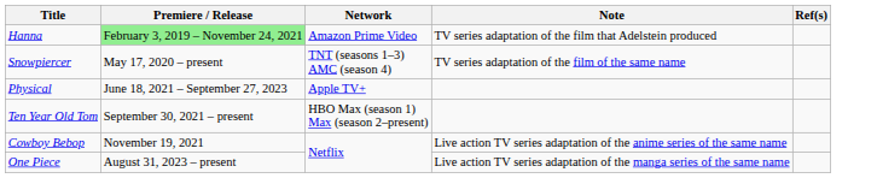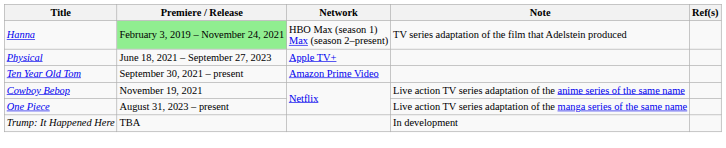 <table class="wikitable">
 <tr>
 <th>Title</th>
 <th>Premiere / Release</th>
 <th>Network</th>
 <th>Note</th>
 <th>Ref(s)</th>
 </tr>
 <tr>
 <td><em><a href='#'>Hanna</a></em></td>
 <td style="background: lightgreen;">February 3, 2019 – November 24, 2021</td>
-<td><a href='#'>Amazon Prime Video</a></td>
+<td>HBO Max (season 1)<br><a href='#'>Max</a> (season 2–present)</td>
 <td>TV series adaptation of the film that Adelstein produced</td>
-<td></td>
-</tr>
-<tr>
-<td><em><a href='#'>Snowpiercer</a></em></td>
-<td>May 17, 2020 – present</td>
-<td><a href='#'>TNT</a> (seasons 1–3)<br><a href='#'>AMC</a> (season 4)</td>
-<td>TV series adaptation of the <a href='#'>film of the same name</a></td>
 <td></td>
 </tr>
 <tr>
 <td><em><a href='#'>Physical</a></em></td>
 <td>June 18, 2021 – September 27, 2023</td>
 <td><a href='#'>Apple TV+</a></td>
 <td></td>
 <td></td>
 </tr>
 <tr>
 <td><em><a href='#'>Ten Year Old Tom</a></em></td>
 <td>September 30, 2021 – present</td>
-<td>HBO Max (season 1)<br><a href='#'>Max</a> (season 2–present)</td>
+<td><a href='#'>Amazon Prime Video</a></td>
 <td></td>
 <td></td>
 </tr>
 <tr>
 <td><em><a href='#'>Cowboy Bebop</a></em></td>
 <td>November 19, 2021</td>
 <td rowspan="2"><a href='#'>Netflix</a></td>
 <td>Live action TV series adaptation of the <a href='#'>anime series of the same name</a></td>
 <td></td>
 </tr>
 <tr>
 <td><em><a href='#'>One Piece</a></em></td>
 <td>August 31, 2023 – present</td>
 <td>Live action TV series adaptation of the <a href='#'>manga series of the same name</a></td>
 <td></td>
 </tr>
+<tr>
+<td><em>Trump: It Happened Here</em></td>
+<td>TBA</td>
+<td></td>
+<td>In development</td>
+<td></td>
+</tr>
 </table>
